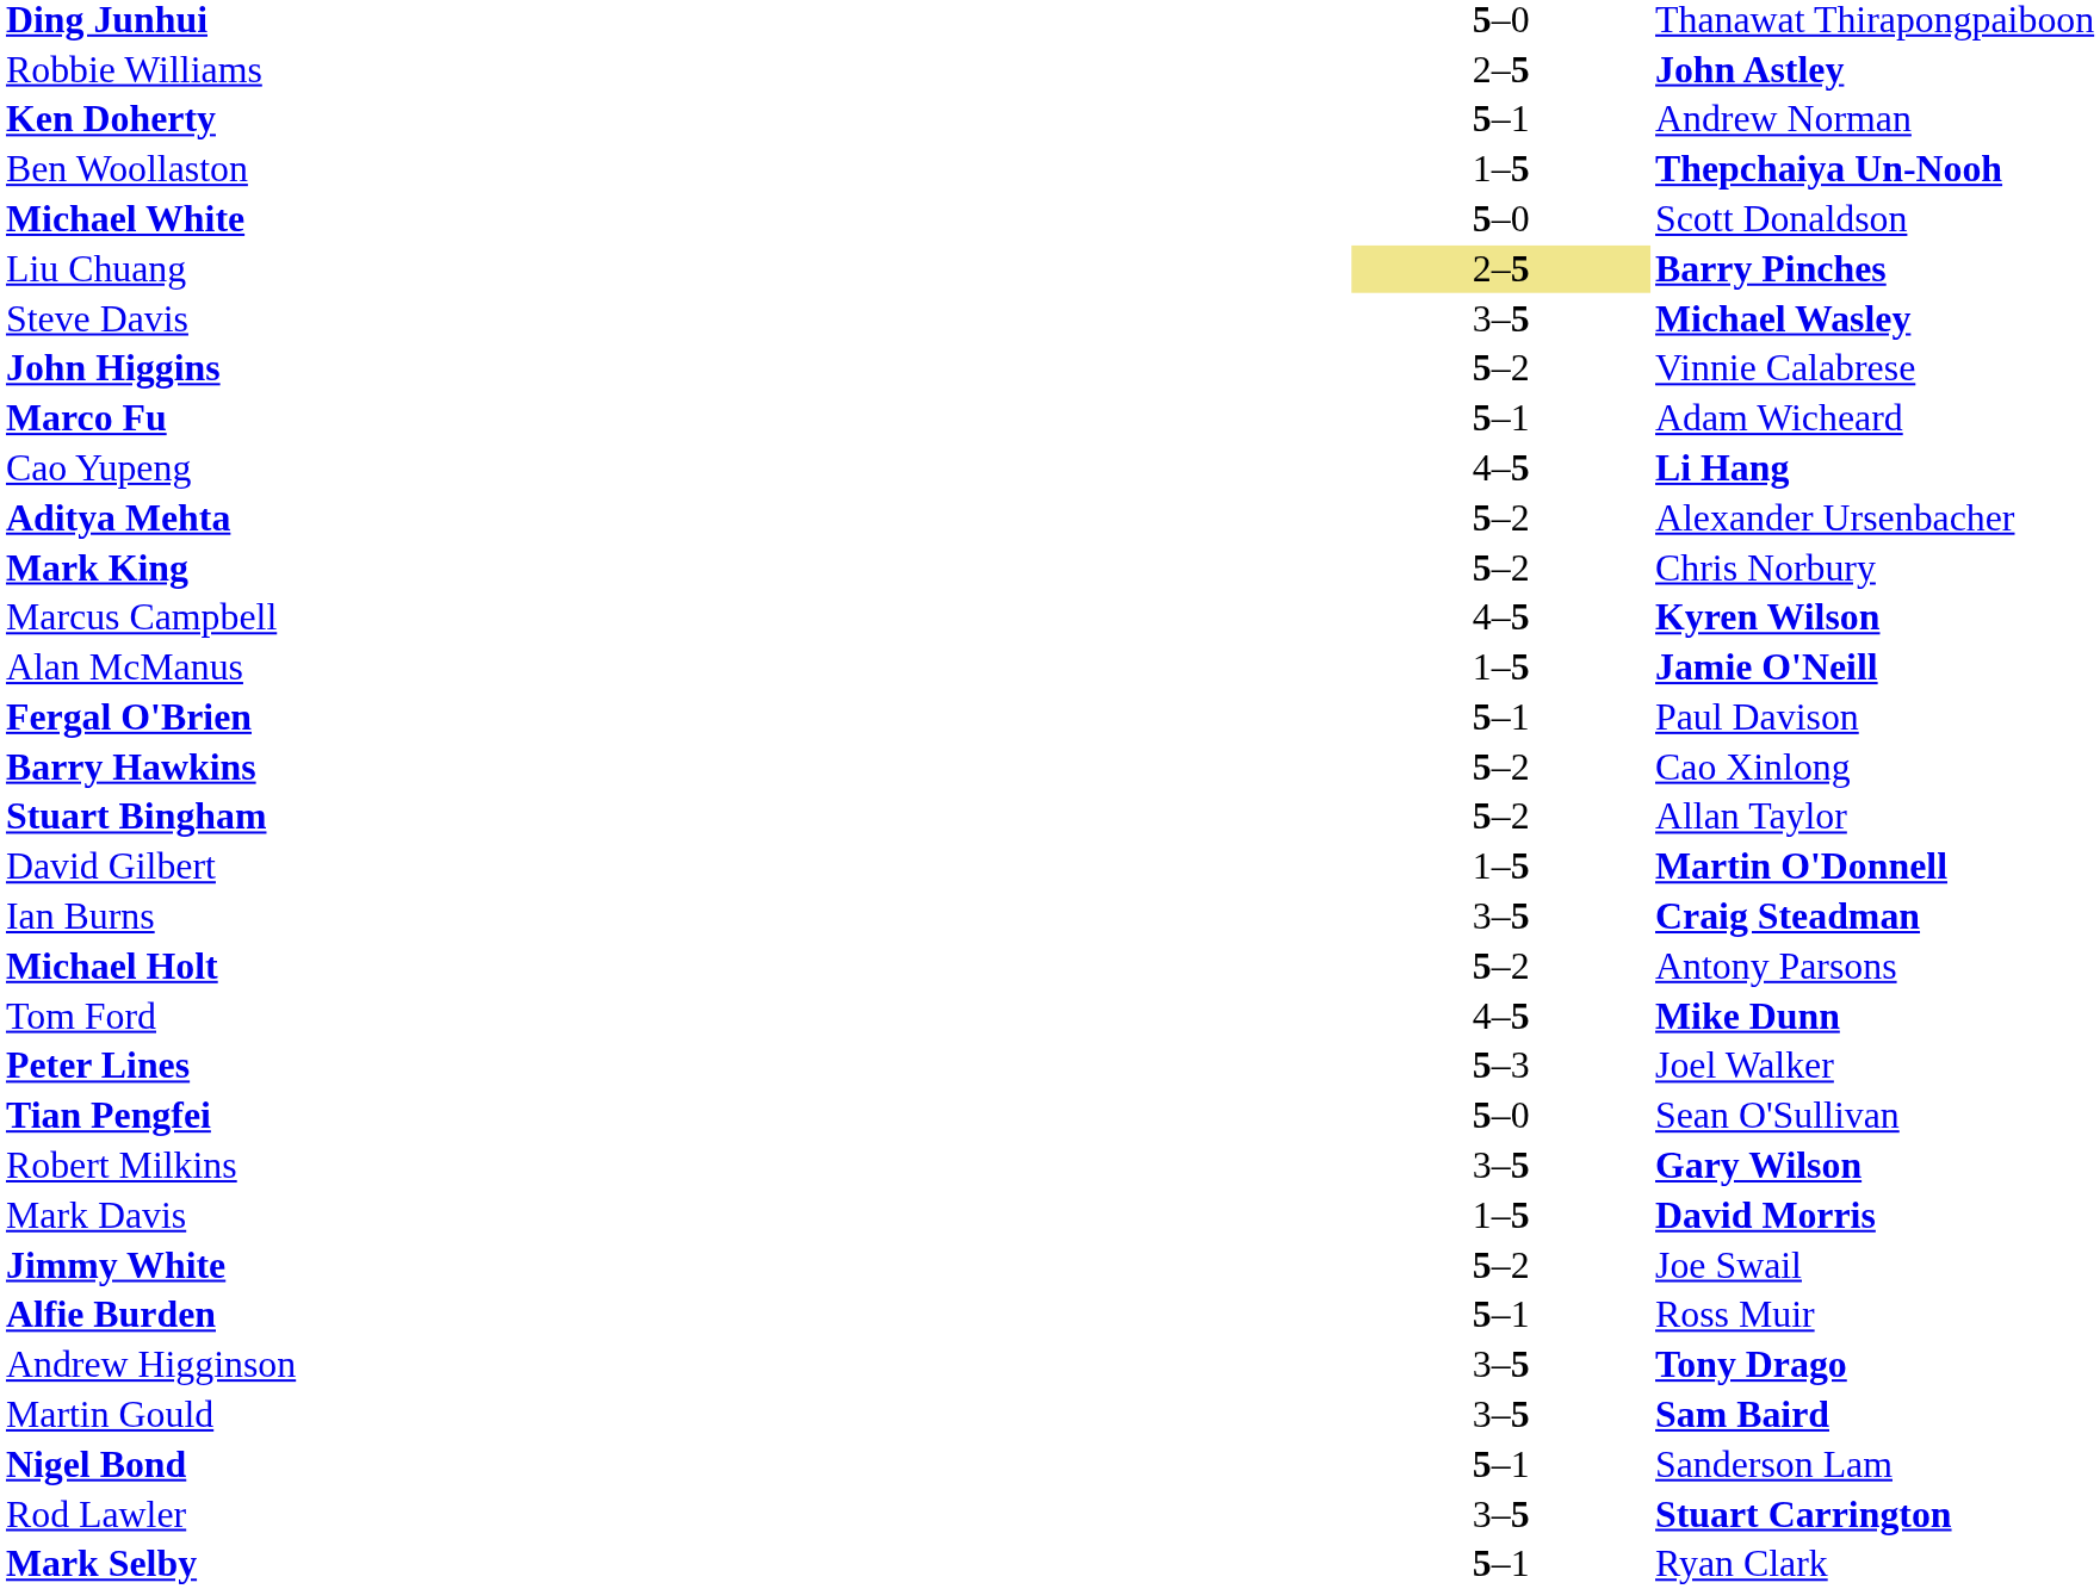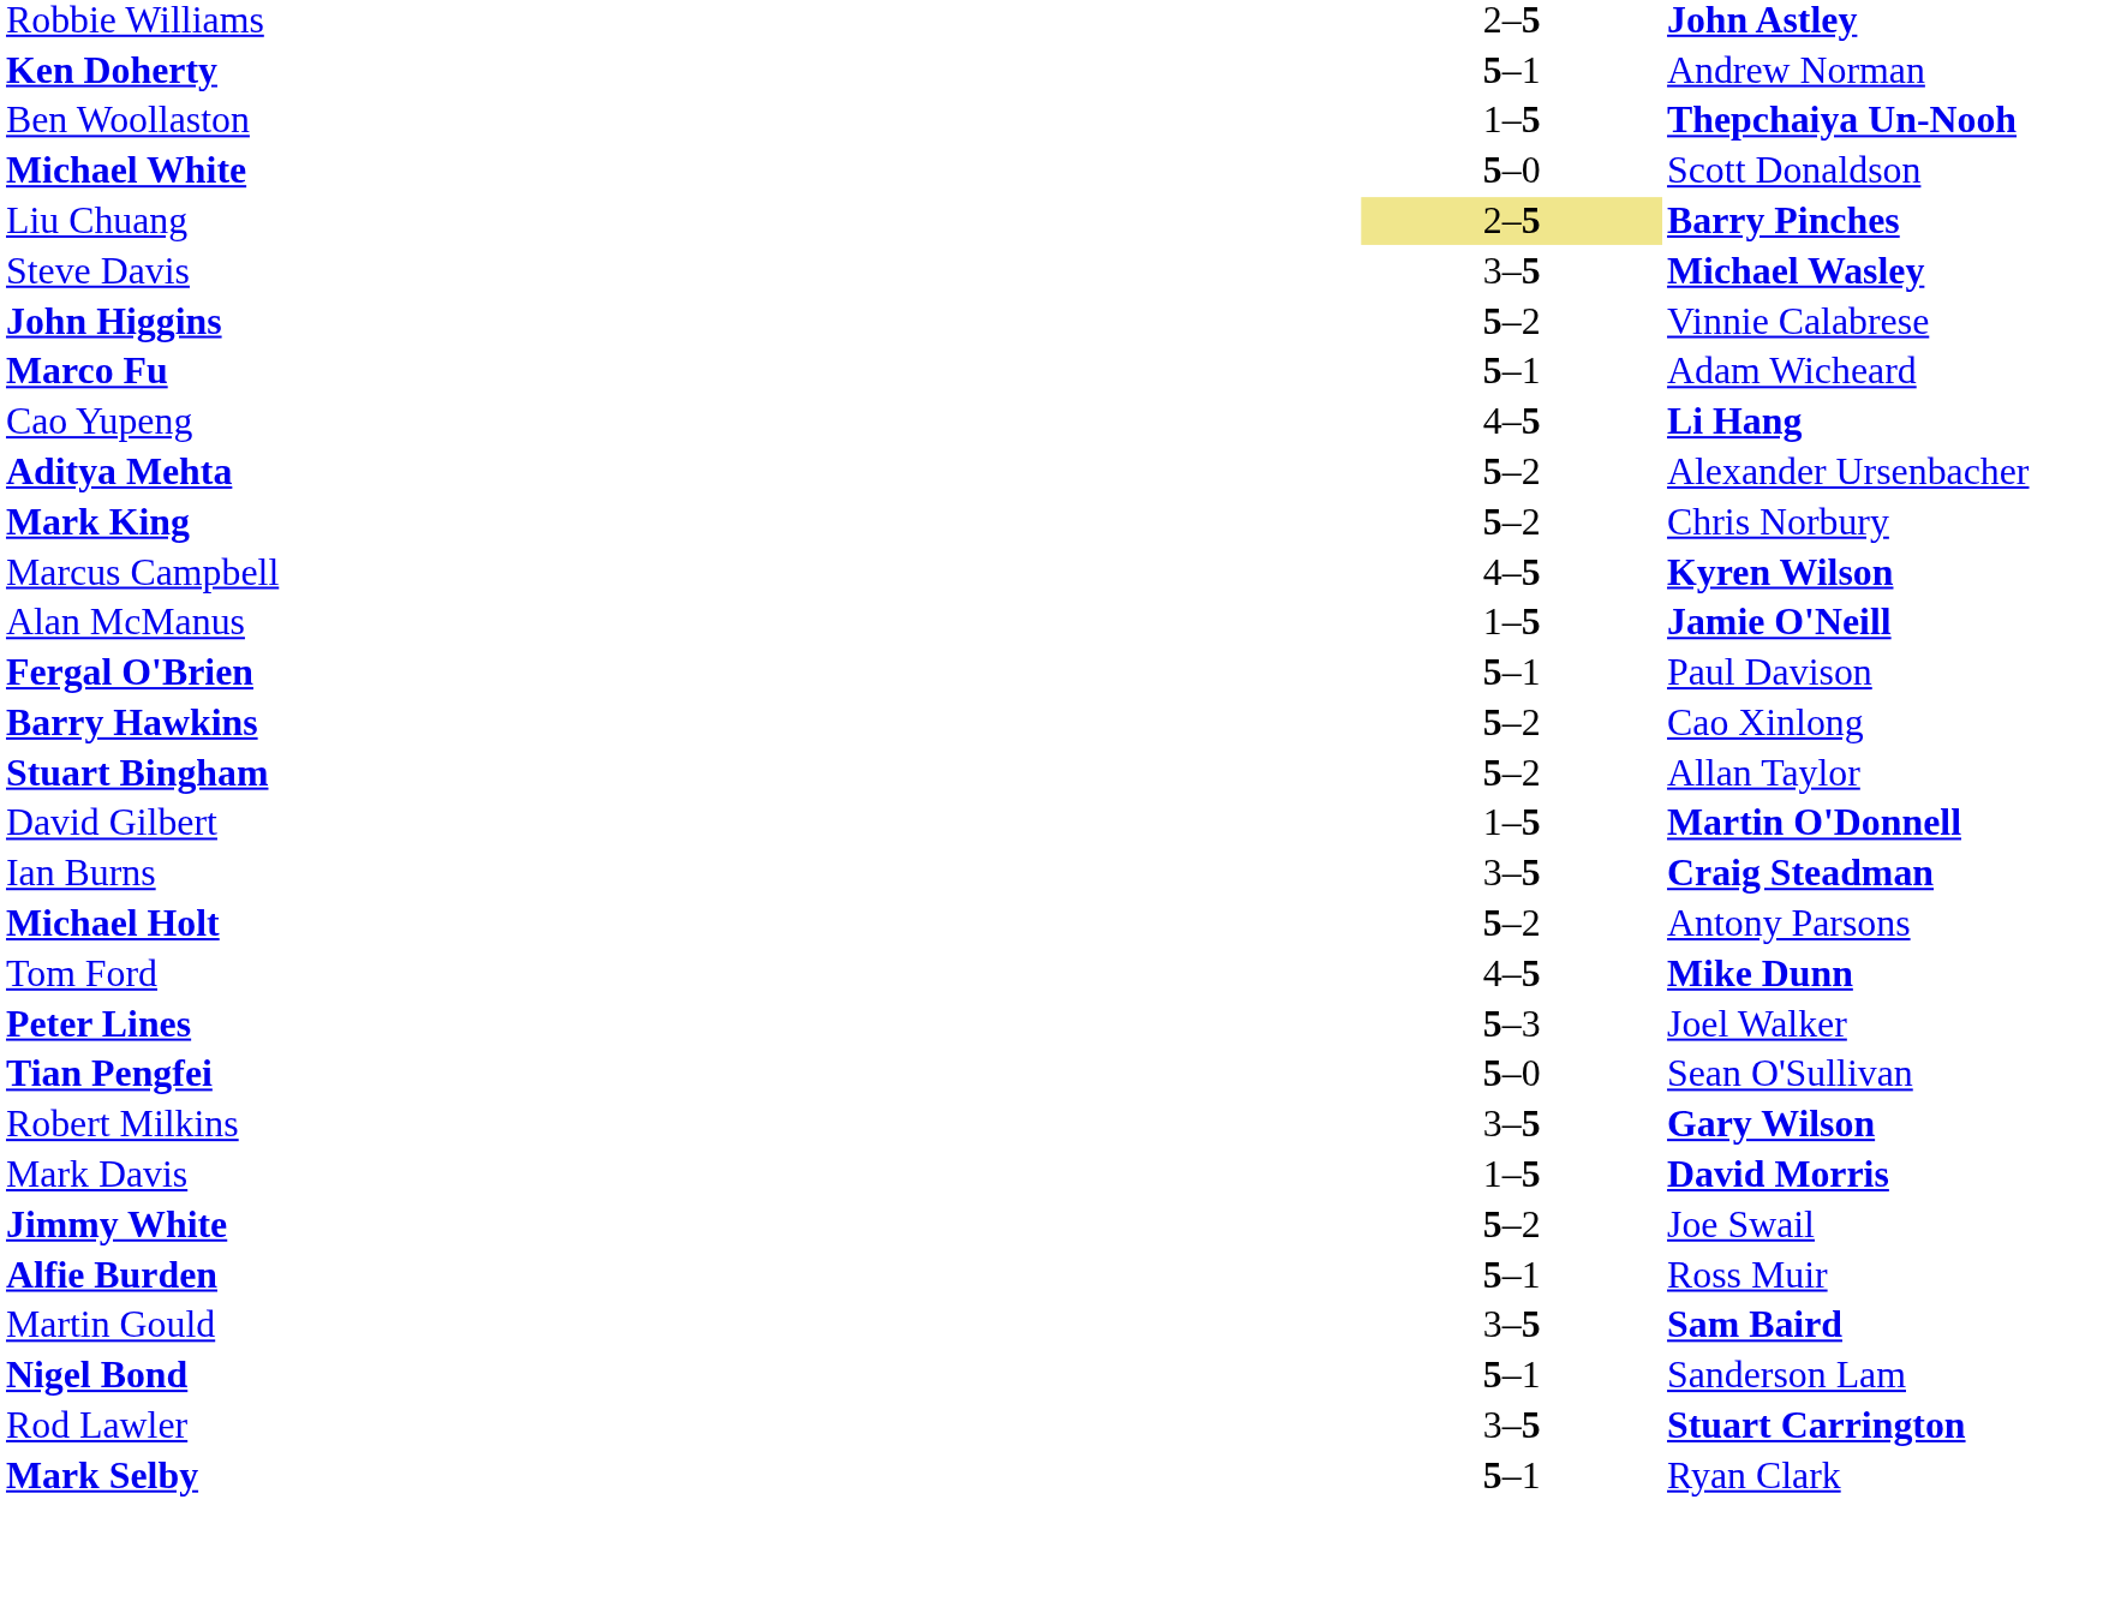 <table width="100%" cellspacing="1">
 <tr>
 <th width=45%></th>
 <th width=10%></th>
 <th width=45%></th>
-</tr>
-<tr>
-<td> <strong><a href='#'>Ding Junhui</a></strong></td>
-<td align="center"><strong>5</strong>–0</td>
-<td> <a href='#'>Thanawat Thirapongpaiboon</a></td>
 </tr>
 <tr>
 <td> <a href='#'>Robbie Williams</a></td>
 <td align="center">2–<strong>5</strong></td>
 <td> <strong><a href='#'>John Astley</a></strong></td>
 </tr>
 <tr>
 <td> <strong><a href='#'>Ken Doherty</a></strong></td>
 <td align="center"><strong>5</strong>–1</td>
 <td> <a href='#'>Andrew Norman</a></td>
 </tr>
 <tr>
 <td> <a href='#'>Ben Woollaston</a></td>
 <td align="center">1–<strong>5</strong></td>
 <td> <strong><a href='#'>Thepchaiya Un-Nooh</a></strong></td>
 </tr>
 <tr>
 <td> <strong><a href='#'>Michael White</a></strong></td>
 <td align="center"><strong>5</strong>–0</td>
 <td> <a href='#'>Scott Donaldson</a></td>
 </tr>
 <tr>
 <td> <a href='#'>Liu Chuang</a></td>
 <td align="center" style="background: khaki;">2–<strong>5</strong></td>
 <td> <strong><a href='#'>Barry Pinches</a></strong></td>
 </tr>
 <tr>
 <td> <a href='#'>Steve Davis</a></td>
 <td align="center">3–<strong>5</strong></td>
 <td> <strong><a href='#'>Michael Wasley</a></strong></td>
 </tr>
 <tr>
 <td> <strong><a href='#'>John Higgins</a></strong></td>
 <td align="center"><strong>5</strong>–2</td>
 <td> <a href='#'>Vinnie Calabrese</a></td>
 </tr>
 <tr>
 <td> <strong><a href='#'>Marco Fu</a></strong></td>
 <td align="center"><strong>5</strong>–1</td>
 <td> <a href='#'>Adam Wicheard</a></td>
 </tr>
 <tr>
 <td> <a href='#'>Cao Yupeng</a></td>
 <td align="center">4–<strong>5</strong></td>
 <td> <strong><a href='#'>Li Hang</a></strong></td>
 </tr>
 <tr>
 <td> <strong><a href='#'>Aditya Mehta</a></strong></td>
 <td align="center"><strong>5</strong>–2</td>
 <td> <a href='#'>Alexander Ursenbacher</a></td>
 </tr>
 <tr>
 <td> <strong><a href='#'>Mark King</a></strong></td>
 <td align="center"><strong>5</strong>–2</td>
 <td> <a href='#'>Chris Norbury</a></td>
 </tr>
 <tr>
 <td> <a href='#'>Marcus Campbell</a></td>
 <td align="center">4–<strong>5</strong></td>
 <td> <strong><a href='#'>Kyren Wilson</a></strong></td>
 </tr>
 <tr>
 <td> <a href='#'>Alan McManus</a></td>
 <td align="center">1–<strong>5</strong></td>
 <td> <strong><a href='#'>Jamie O'Neill</a></strong></td>
 </tr>
 <tr>
 <td> <strong><a href='#'>Fergal O'Brien</a></strong></td>
 <td align="center"><strong>5</strong>–1</td>
 <td> <a href='#'>Paul Davison</a></td>
 </tr>
 <tr>
 <td> <strong><a href='#'>Barry Hawkins</a></strong></td>
 <td align="center"><strong>5</strong>–2</td>
 <td> <a href='#'>Cao Xinlong</a></td>
 </tr>
 <tr>
 <td> <strong><a href='#'>Stuart Bingham</a></strong></td>
 <td align="center"><strong>5</strong>–2</td>
 <td> <a href='#'>Allan Taylor</a></td>
 </tr>
 <tr>
 <td> <a href='#'>David Gilbert</a></td>
 <td align="center">1–<strong>5</strong></td>
 <td> <strong><a href='#'>Martin O'Donnell</a></strong></td>
 </tr>
 <tr>
 <td> <a href='#'>Ian Burns</a></td>
 <td align="center">3–<strong>5</strong></td>
 <td> <strong><a href='#'>Craig Steadman</a></strong></td>
 </tr>
 <tr>
 <td> <strong><a href='#'>Michael Holt</a></strong></td>
 <td align="center"><strong>5</strong>–2</td>
 <td> <a href='#'>Antony Parsons</a></td>
 </tr>
 <tr>
 <td> <a href='#'>Tom Ford</a></td>
 <td align="center">4–<strong>5</strong></td>
 <td> <strong><a href='#'>Mike Dunn</a></strong></td>
 </tr>
 <tr>
 <td> <strong><a href='#'>Peter Lines</a></strong></td>
 <td align="center"><strong>5</strong>–3</td>
 <td> <a href='#'>Joel Walker</a></td>
 </tr>
 <tr>
 <td> <strong><a href='#'>Tian Pengfei</a></strong></td>
 <td align="center"><strong>5</strong>–0</td>
 <td> <a href='#'>Sean O'Sullivan</a></td>
 </tr>
 <tr>
 <td> <a href='#'>Robert Milkins</a></td>
 <td align="center">3–<strong>5</strong></td>
 <td> <strong><a href='#'>Gary Wilson</a></strong></td>
 </tr>
 <tr>
 <td> <a href='#'>Mark Davis</a></td>
 <td align="center">1–<strong>5</strong></td>
 <td> <strong><a href='#'>David Morris</a></strong></td>
 </tr>
 <tr>
 <td> <strong><a href='#'>Jimmy White</a></strong></td>
 <td align="center"><strong>5</strong>–2</td>
 <td> <a href='#'>Joe Swail</a></td>
 </tr>
 <tr>
 <td> <strong><a href='#'>Alfie Burden</a></strong></td>
 <td align="center"><strong>5</strong>–1</td>
 <td> <a href='#'>Ross Muir</a></td>
 </tr>
 <tr>
-<td> <a href='#'>Andrew Higginson</a></td>
-<td align="center">3–<strong>5</strong></td>
-<td> <strong><a href='#'>Tony Drago</a></strong></td>
-</tr>
-<tr>
 <td> <a href='#'>Martin Gould</a></td>
 <td align="center">3–<strong>5</strong></td>
 <td> <strong><a href='#'>Sam Baird</a></strong></td>
 </tr>
 <tr>
 <td> <strong><a href='#'>Nigel Bond</a></strong></td>
 <td align="center"><strong>5</strong>–1</td>
 <td> <a href='#'>Sanderson Lam</a></td>
 </tr>
 <tr>
 <td> <a href='#'>Rod Lawler</a></td>
 <td align="center">3–<strong>5</strong></td>
 <td> <strong><a href='#'>Stuart Carrington</a></strong></td>
 </tr>
 <tr>
 <td> <strong><a href='#'>Mark Selby</a></strong></td>
 <td align="center"><strong>5</strong>–1</td>
 <td> <a href='#'>Ryan Clark</a></td>
 </tr>
 </table>
